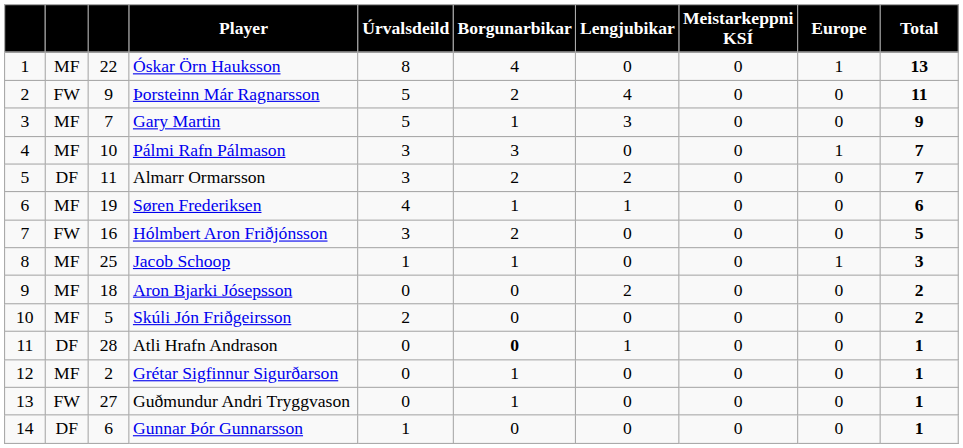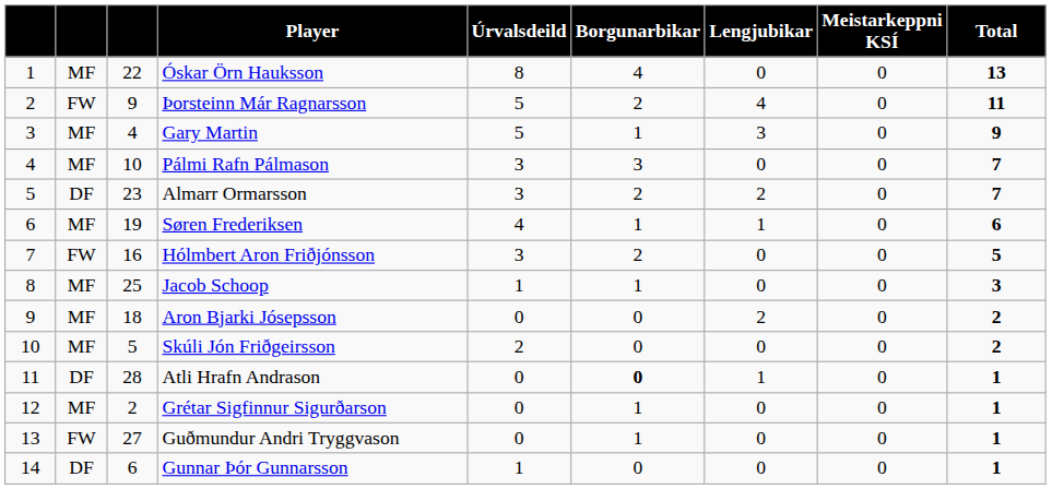 <table class="wikitable" style="text-align:center;">
 <tr>
 <th style="background:#000000; color:white; width:35px;"></th>
 <th style="background:#000000; color:white; width:35px;"></th>
 <th style="background:#000000; color:white; width:35px;"></th>
 <th style="background:#000000; color:white; width:250px;">Player</th>
 <th style="background:#000000; color:white; width:75px;">Úrvalsdeild</th>
 <th style="background:#000000; color:white; width:75px;">Borgunarbikar</th>
 <th style="background:#000000; color:white; width:75px;">Lengjubikar</th>
 <th style="background:#000000; color:white; width:75px;">Meistarkeppni KSÍ</th>
-<th style="background:#000000; color:white; width:75px;">Europe</th>
 <th style="background:#000000; color:white; width:75px;"><strong>Total</strong></th>
 </tr>
 <tr>
 <td rowspan=1>1</td>
 <td>MF</td>
 <td>22</td>
 <td align=left> <a href='#'>Óskar Örn Hauksson</a></td>
 <td>8</td>
 <td>4</td>
 <td>0</td>
 <td>0</td>
-<td>1</td>
 <td><strong>13</strong></td>
 </tr>
 <tr>
 <td rowspan=1>2</td>
 <td>FW</td>
 <td>9</td>
 <td align=left> <a href='#'>Þorsteinn Már Ragnarsson</a></td>
 <td>5</td>
 <td>2</td>
 <td>4</td>
 <td>0</td>
-<td>0</td>
 <td><strong>11</strong></td>
 </tr>
 <tr>
 <td rowspan=1>3</td>
 <td>MF</td>
-<td>7</td>
+<td>4</td>
 <td align=left> <a href='#'>Gary Martin</a></td>
 <td>5</td>
 <td>1</td>
 <td>3</td>
-<td>0</td>
 <td>0</td>
 <td><strong>9</strong></td>
 </tr>
 <tr>
 <td rowspan=1>4</td>
 <td>MF</td>
 <td>10</td>
 <td align=left> <a href='#'>Pálmi Rafn Pálmason</a></td>
 <td>3</td>
 <td>3</td>
 <td>0</td>
 <td>0</td>
-<td>1</td>
 <td><strong>7</strong></td>
 </tr>
 <tr>
 <td rowspan=1>5</td>
 <td>DF</td>
-<td>11</td>
+<td>23</td>
 <td align=left> Almarr Ormarsson</td>
 <td>3</td>
 <td>2</td>
 <td>2</td>
-<td>0</td>
 <td>0</td>
 <td><strong>7</strong></td>
 </tr>
 <tr>
 <td rowspan=1>6</td>
 <td>MF</td>
 <td>19</td>
 <td align=left> <a href='#'>Søren Frederiksen</a></td>
 <td>4</td>
 <td>1</td>
 <td>1</td>
 <td>0</td>
-<td>0</td>
 <td><strong>6</strong></td>
 </tr>
 <tr>
 <td rowspan=1>7</td>
 <td>FW</td>
 <td>16</td>
 <td align=left> <a href='#'>Hólmbert Aron Friðjónsson</a></td>
 <td>3</td>
 <td>2</td>
-<td>0</td>
 <td>0</td>
 <td>0</td>
 <td><strong>5</strong></td>
 </tr>
 <tr>
 <td rowspan=1>8</td>
 <td>MF</td>
 <td>25</td>
 <td align=left> <a href='#'>Jacob Schoop</a></td>
 <td>1</td>
 <td>1</td>
 <td>0</td>
 <td>0</td>
-<td>1</td>
 <td><strong>3</strong></td>
 </tr>
 <tr>
 <td rowspan=1>9</td>
 <td>MF</td>
 <td>18</td>
 <td align=left> <a href='#'>Aron Bjarki Jósepsson</a></td>
 <td>0</td>
 <td>0</td>
 <td>2</td>
 <td>0</td>
-<td>0</td>
 <td><strong>2</strong></td>
 </tr>
 <tr>
 <td rowspan=1>10</td>
 <td>MF</td>
 <td>5</td>
 <td align=left> <a href='#'>Skúli Jón Friðgeirsson</a></td>
 <td>2</td>
-<td>0</td>
 <td>0</td>
 <td>0</td>
 <td>0</td>
 <td><strong>2</strong></td>
 </tr>
 <tr>
 <td rowspan=1>11</td>
 <td>DF</td>
 <td>28</td>
 <td align=left> Atli Hrafn Andrason</td>
 <td>0</td>
 <td><strong>0</strong></td>
 <td>1</td>
 <td>0</td>
-<td>0</td>
 <td><strong>1</strong></td>
 </tr>
 <tr>
 <td rowspan=1>12</td>
 <td>MF</td>
 <td>2</td>
 <td align=left> <a href='#'>Grétar Sigfinnur Sigurðarson</a></td>
 <td>0</td>
 <td>1</td>
-<td>0</td>
 <td>0</td>
 <td>0</td>
 <td><strong>1</strong></td>
 </tr>
 <tr>
 <td rowspan=1>13</td>
 <td>FW</td>
 <td>27</td>
 <td align=left> Guðmundur Andri Tryggvason</td>
 <td>0</td>
 <td>1</td>
 <td>0</td>
 <td>0</td>
-<td>0</td>
 <td><strong>1</strong></td>
 </tr>
 <tr>
 <td rowspan=1>14</td>
 <td>DF</td>
 <td>6</td>
 <td align=left> <a href='#'>Gunnar Þór Gunnarsson</a></td>
 <td>1</td>
 <td>0</td>
 <td>0</td>
 <td>0</td>
-<td>0</td>
 <td><strong>1</strong></td>
 </tr>
 </table>
